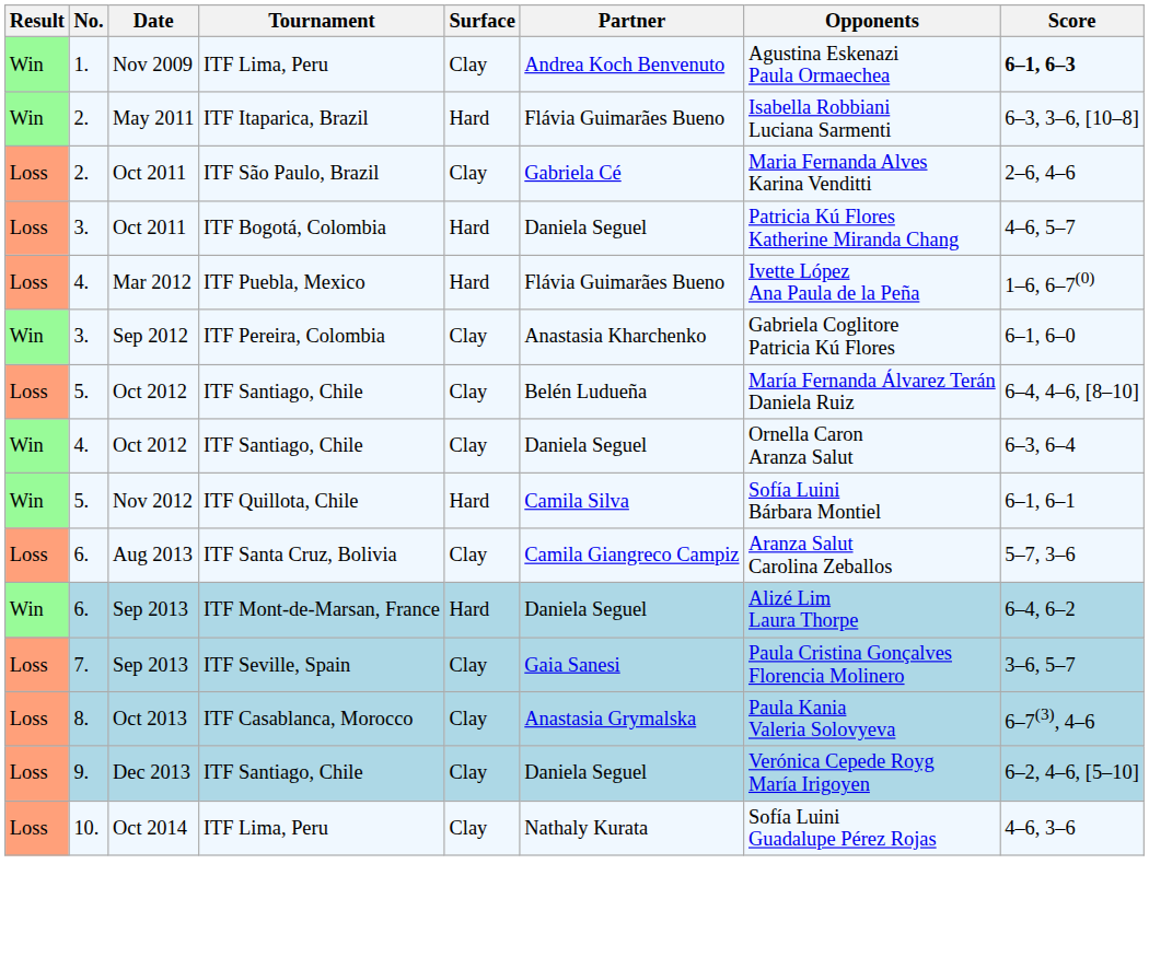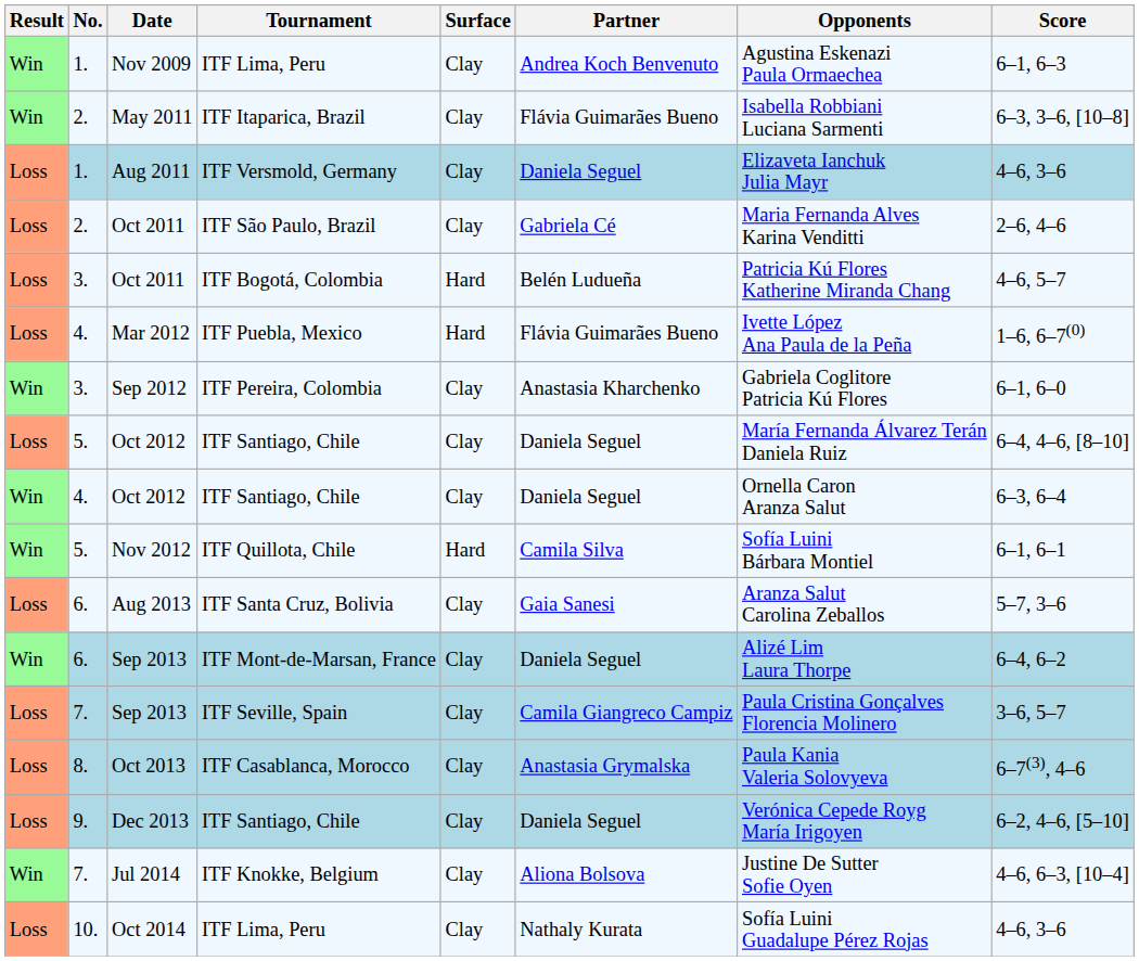 <table class="sortable wikitable">
 <tr>
 <th>Result</th>
 <th>No.</th>
 <th>Date</th>
 <th>Tournament</th>
 <th>Surface</th>
 <th>Partner</th>
 <th>Opponents</th>
 <th class="unsortable">Score</th>
 </tr>
 <tr style="background:#f0f8ff;">
 <td style="background:#98fb98;">Win</td>
 <td>1.</td>
 <td>Nov 2009</td>
 <td>ITF Lima, Peru</td>
 <td>Clay</td>
 <td> <a href='#'>Andrea Koch Benvenuto</a></td>
 <td> Agustina Eskenazi <br>  <a href='#'>Paula Ormaechea</a></td>
-<td><strong>6–1, 6–3</strong></td>
+<td>6–1, 6–3</td>
 </tr>
 <tr style="background:#f0f8ff;">
 <td style="background:#98fb98;">Win</td>
 <td>2.</td>
 <td>May 2011</td>
 <td>ITF Itaparica, Brazil</td>
-<td>Hard</td>
+<td>Clay</td>
 <td> Flávia Guimarães Bueno</td>
 <td> <a href='#'>Isabella Robbiani</a> <br>  Luciana Sarmenti</td>
 <td>6–3, 3–6, [10–8]</td>
+</tr>
+<tr style="background:lightblue;">
+<td style="background:#ffa07a;">Loss</td>
+<td>1.</td>
+<td>Aug 2011</td>
+<td>ITF Versmold, Germany</td>
+<td>Clay</td>
+<td> <a href='#'>Daniela Seguel</a></td>
+<td> <a href='#'>Elizaveta Ianchuk</a> <br>  <a href='#'>Julia Mayr</a></td>
+<td>4–6, 3–6</td>
 </tr>
 <tr style="background:#f0f8ff;">
 <td style="background:#ffa07a;">Loss</td>
 <td>2.</td>
 <td>Oct 2011</td>
 <td>ITF São Paulo, Brazil</td>
 <td>Clay</td>
 <td> <a href='#'>Gabriela Cé</a></td>
 <td> <a href='#'>Maria Fernanda Alves</a> <br>  Karina Venditti</td>
 <td>2–6, 4–6</td>
 </tr>
 <tr style="background:#f0f8ff;">
 <td style="background:#ffa07a;">Loss</td>
 <td>3.</td>
 <td>Oct 2011</td>
 <td>ITF Bogotá, Colombia</td>
 <td>Hard</td>
-<td> Daniela Seguel</td>
+<td> Belén Ludueña</td>
 <td> <a href='#'>Patricia Kú Flores</a> <br>  <a href='#'>Katherine Miranda Chang</a></td>
 <td>4–6, 5–7</td>
 </tr>
 <tr style="background:#f0f8ff;">
 <td style="background:#ffa07a;">Loss</td>
 <td>4.</td>
 <td>Mar 2012</td>
 <td>ITF Puebla, Mexico</td>
 <td>Hard</td>
 <td> Flávia Guimarães Bueno</td>
 <td> <a href='#'>Ivette López</a> <br>  <a href='#'>Ana Paula de la Peña</a></td>
 <td>1–6, 6–7<sup>(0)</sup></td>
 </tr>
 <tr style="background:#f0f8ff;">
 <td style="background:#98fb98;">Win</td>
 <td>3.</td>
 <td>Sep 2012</td>
 <td>ITF Pereira, Colombia</td>
 <td>Clay</td>
 <td> Anastasia Kharchenko</td>
 <td> Gabriela Coglitore <br>  Patricia Kú Flores</td>
 <td>6–1, 6–0</td>
 </tr>
 <tr style="background:#f0f8ff;">
 <td style="background:#ffa07a;">Loss</td>
 <td>5.</td>
 <td>Oct 2012</td>
 <td>ITF Santiago, Chile</td>
 <td>Clay</td>
-<td> Belén Ludueña</td>
+<td> Daniela Seguel</td>
 <td> <a href='#'>María Fernanda Álvarez Terán</a> <br>  Daniela Ruiz</td>
 <td>6–4, 4–6, [8–10]</td>
 </tr>
 <tr style="background:#f0f8ff;">
 <td style="background:#98fb98;">Win</td>
 <td>4.</td>
 <td>Oct 2012</td>
 <td>ITF Santiago, Chile</td>
 <td>Clay</td>
 <td> Daniela Seguel</td>
 <td> Ornella Caron <br>  Aranza Salut</td>
 <td>6–3, 6–4</td>
 </tr>
 <tr style="background:#f0f8ff;">
 <td style="background:#98fb98;">Win</td>
 <td>5.</td>
 <td>Nov 2012</td>
 <td>ITF Quillota, Chile</td>
 <td>Hard</td>
 <td> <a href='#'>Camila Silva</a></td>
 <td> <a href='#'>Sofía Luini</a> <br>  Bárbara Montiel</td>
 <td>6–1, 6–1</td>
 </tr>
 <tr style="background:#f0f8ff;">
 <td style="background:#ffa07a;">Loss</td>
 <td>6.</td>
 <td>Aug 2013</td>
 <td>ITF Santa Cruz, Bolivia</td>
 <td>Clay</td>
-<td> <a href='#'>Camila Giangreco Campiz</a></td>
+<td> <a href='#'>Gaia Sanesi</a></td>
 <td> <a href='#'>Aranza Salut</a> <br>  Carolina Zeballos</td>
 <td>5–7, 3–6</td>
 </tr>
 <tr style="background:lightblue;">
 <td style="background:#98fb98;">Win</td>
 <td>6.</td>
 <td>Sep 2013</td>
 <td>ITF Mont-de-Marsan, France</td>
-<td>Hard</td>
+<td>Clay</td>
 <td> Daniela Seguel</td>
 <td> <a href='#'>Alizé Lim</a> <br>  <a href='#'>Laura Thorpe</a></td>
 <td>6–4, 6–2</td>
 </tr>
 <tr style="background:lightblue;">
 <td style="background:#ffa07a;">Loss</td>
 <td>7.</td>
 <td>Sep 2013</td>
 <td>ITF Seville, Spain</td>
 <td>Clay</td>
-<td> <a href='#'>Gaia Sanesi</a></td>
+<td> <a href='#'>Camila Giangreco Campiz</a></td>
 <td> <a href='#'>Paula Cristina Gonçalves</a> <br>  <a href='#'>Florencia Molinero</a></td>
 <td>3–6, 5–7</td>
 </tr>
 <tr style="background:lightblue;">
 <td style="background:#ffa07a;">Loss</td>
 <td>8.</td>
 <td>Oct 2013</td>
 <td>ITF Casablanca, Morocco</td>
 <td>Clay</td>
 <td> <a href='#'>Anastasia Grymalska</a></td>
 <td> <a href='#'>Paula Kania</a> <br>  <a href='#'>Valeria Solovyeva</a></td>
 <td>6–7<sup>(3)</sup>, 4–6</td>
 </tr>
 <tr style="background:lightblue;">
 <td style="background:#ffa07a;">Loss</td>
 <td>9.</td>
 <td>Dec 2013</td>
 <td>ITF Santiago, Chile</td>
 <td>Clay</td>
 <td> Daniela Seguel</td>
 <td> <a href='#'>Verónica Cepede Royg</a> <br>  <a href='#'>María Irigoyen</a></td>
 <td>6–2, 4–6, [5–10]</td>
 </tr>
 <tr style="background:#f0f8ff;">
+<td style="background:#98fb98;">Win</td>
+<td>7.</td>
+<td>Jul 2014</td>
+<td>ITF Knokke, Belgium</td>
+<td>Clay</td>
+<td> <a href='#'>Aliona Bolsova</a></td>
+<td> Justine De Sutter <br>  <a href='#'>Sofie Oyen</a></td>
+<td>4–6, 6–3, [10–4]</td>
+</tr>
+<tr style="background:#f0f8ff;">
 <td style="background:#ffa07a;">Loss</td>
 <td>10.</td>
 <td>Oct 2014</td>
 <td>ITF Lima, Peru</td>
 <td>Clay</td>
 <td> Nathaly Kurata</td>
 <td> Sofía Luini <br>  <a href='#'>Guadalupe Pérez Rojas</a></td>
 <td>4–6, 3–6</td>
 </tr>
 </table>
